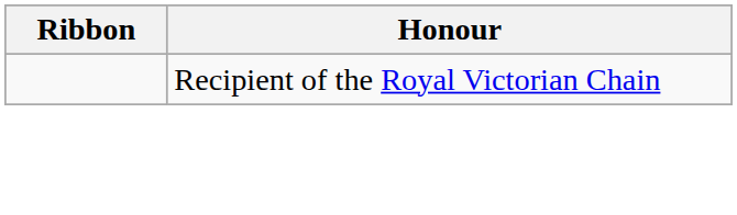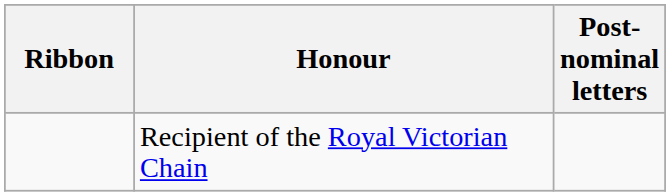 <table class="wikitable" style="width:60%;">
 <tr>
 <th width="20%">Ribbon</th>
 <th width="70%">Honour</th>
+<th width="10%">Post-nominal letters</th>
 </tr>
 <tr>
 <td></td>
 <td>Recipient of the <a href='#'>Royal Victorian Chain</a></td>
+<td></td>
 </tr>
 </table>
